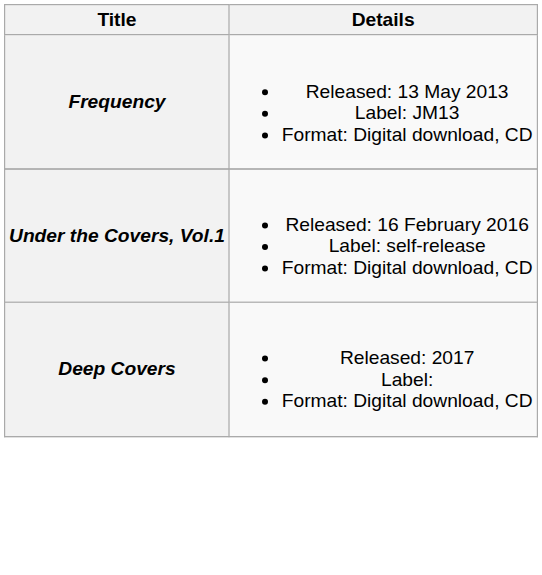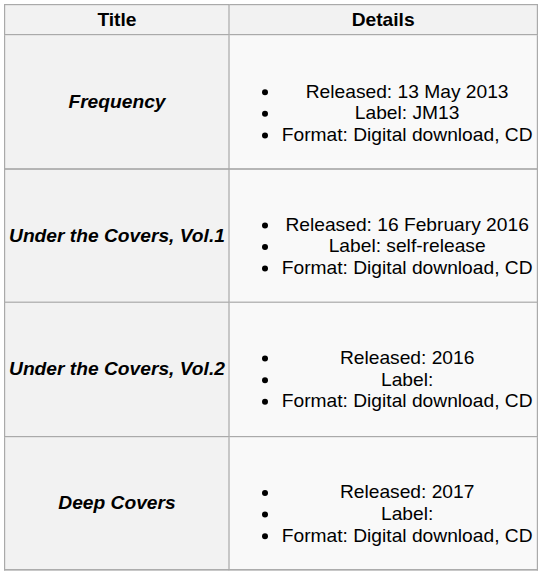 <table class="wikitable plainrowheaders" style="text-align:center;">
 <tr>
 <th scope="col">Title</th>
 <th scope="col">Details</th>
 </tr>
 <tr>
 <th scope="row"><em>Frequency</em></th>
 <td><br><ul><li>Released: 13 May 2013</li><li>Label: JM13</li><li>Format: Digital download, CD</li></ul></td>
 </tr>
 <tr>
 </tr>
 <tr>
 <th scope="row"><em>Under the Covers, Vol.1</em></th>
 <td><br><ul><li>Released: 16 February 2016</li><li>Label: self-release</li><li>Format: Digital download, CD</li></ul></td>
 </tr>
 <tr>
+<th scope="row"><em>Under the Covers, Vol.2</em></th>
+<td><br><ul><li>Released: 2016</li><li>Label:</li><li>Format: Digital download, CD</li></ul></td>
+</tr>
+<tr>
 <th scope="row"><em>Deep Covers</em></th>
 <td><br><ul><li>Released: 2017</li><li>Label:</li><li>Format: Digital download, CD</li></ul></td>
 </tr>
 <tr>
 </tr>
 </table>
